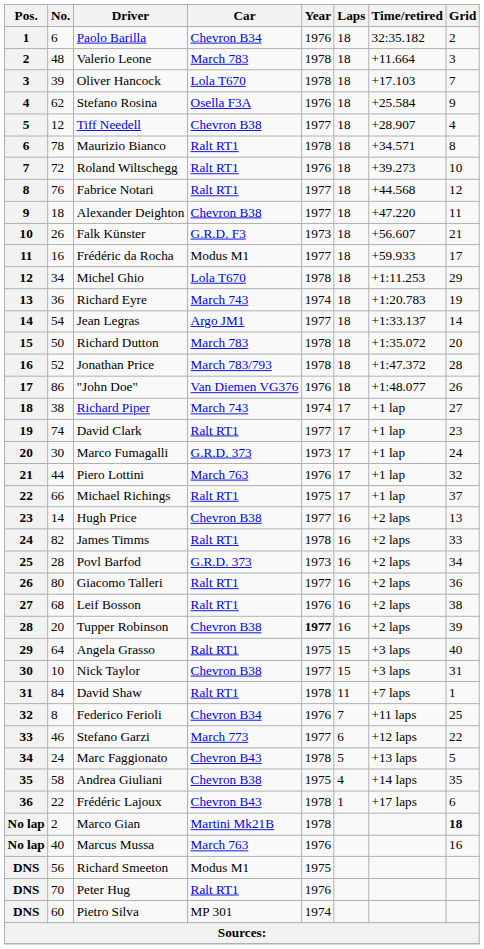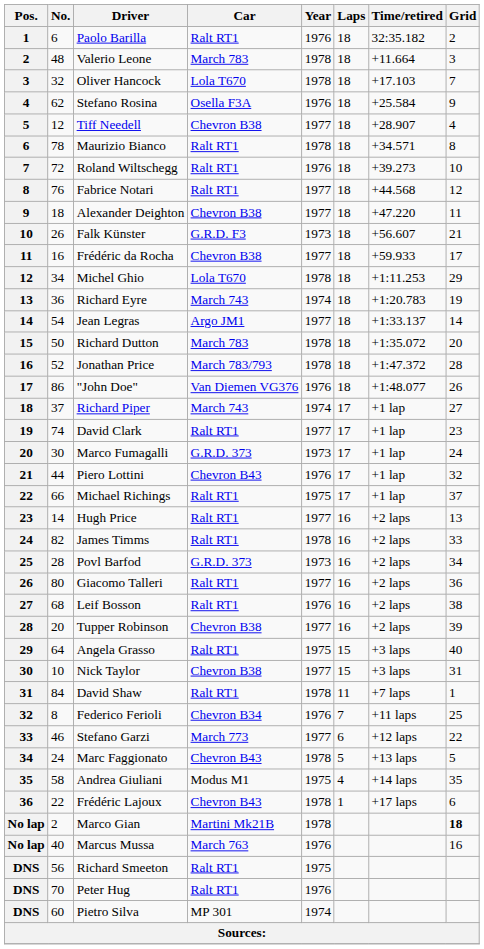 <table class="wikitable" style="font-size:90%">
 <tr>
 <th>Pos.</th>
 <th>No.</th>
 <th>Driver</th>
 <th>Car</th>
 <th>Year</th>
 <th>Laps</th>
 <th>Time/retired</th>
 <th>Grid</th>
 </tr>
 <tr>
 <th>1</th>
 <td>6</td>
 <td> <a href='#'>Paolo Barilla</a></td>
-<td><a href='#'>Chevron B34</a></td>
+<td><a href='#'>Ralt RT1</a></td>
 <td>1976</td>
 <td>18</td>
 <td>32:35.182</td>
 <td>2</td>
 </tr>
 <tr>
 <th>2</th>
 <td>48</td>
 <td> Valerio Leone</td>
 <td><a href='#'>March 783</a></td>
 <td>1978</td>
 <td>18</td>
 <td>+11.664</td>
 <td>3</td>
 </tr>
 <tr>
 <th>3</th>
-<td>39</td>
+<td>32</td>
 <td> Oliver Hancock</td>
 <td><a href='#'>Lola T670</a></td>
 <td>1978</td>
 <td>18</td>
 <td>+17.103</td>
 <td>7</td>
 </tr>
 <tr>
 <th>4</th>
 <td>62</td>
 <td> Stefano Rosina</td>
 <td><a href='#'>Osella F3A</a></td>
 <td>1976</td>
 <td>18</td>
 <td>+25.584</td>
 <td>9</td>
 </tr>
 <tr>
 <th>5</th>
 <td>12</td>
 <td> <a href='#'>Tiff Needell</a></td>
 <td><a href='#'>Chevron B38</a></td>
 <td>1977</td>
 <td>18</td>
 <td>+28.907</td>
 <td>4</td>
 </tr>
 <tr>
 <th>6</th>
 <td>78</td>
 <td> Maurizio Bianco</td>
 <td><a href='#'>Ralt RT1</a></td>
 <td>1978</td>
 <td>18</td>
 <td>+34.571</td>
 <td>8</td>
 </tr>
 <tr>
 <th>7</th>
 <td>72</td>
 <td> Roland Wiltschegg</td>
 <td><a href='#'>Ralt RT1</a></td>
 <td>1976</td>
 <td>18</td>
 <td>+39.273</td>
 <td>10</td>
 </tr>
 <tr>
 <th>8</th>
 <td>76</td>
 <td> Fabrice Notari</td>
 <td><a href='#'>Ralt RT1</a></td>
 <td>1977</td>
 <td>18</td>
 <td>+44.568</td>
 <td>12</td>
 </tr>
 <tr>
 <th>9</th>
 <td>18</td>
 <td> Alexander Deighton</td>
 <td><a href='#'>Chevron B38</a></td>
 <td>1977</td>
 <td>18</td>
 <td>+47.220</td>
 <td>11</td>
 </tr>
 <tr>
 <th>10</th>
 <td>26</td>
 <td> Falk Künster</td>
 <td><a href='#'>G.R.D. F3</a></td>
 <td>1973</td>
 <td>18</td>
 <td>+56.607</td>
 <td>21</td>
 </tr>
 <tr>
 <th>11</th>
 <td>16</td>
 <td> Frédéric da Rocha</td>
-<td>Modus M1</td>
+<td><a href='#'>Chevron B38</a></td>
 <td>1977</td>
 <td>18</td>
 <td>+59.933</td>
 <td>17</td>
 </tr>
 <tr>
 <th>12</th>
 <td>34</td>
 <td> Michel Ghio</td>
 <td><a href='#'>Lola T670</a></td>
 <td>1978</td>
 <td>18</td>
 <td>+1:11.253</td>
 <td>29</td>
 </tr>
 <tr>
 <th>13</th>
 <td>36</td>
 <td> Richard Eyre</td>
 <td><a href='#'>March 743</a></td>
 <td>1974</td>
 <td>18</td>
 <td>+1:20.783</td>
 <td>19</td>
 </tr>
 <tr>
 <th>14</th>
 <td>54</td>
 <td> Jean Legras</td>
 <td><a href='#'>Argo JM1</a></td>
 <td>1977</td>
 <td>18</td>
 <td>+1:33.137</td>
 <td>14</td>
 </tr>
 <tr>
 <th>15</th>
 <td>50</td>
 <td> Richard Dutton</td>
 <td><a href='#'>March 783</a></td>
 <td>1978</td>
 <td>18</td>
 <td>+1:35.072</td>
 <td>20</td>
 </tr>
 <tr>
 <th>16</th>
 <td>52</td>
 <td> Jonathan Price</td>
 <td><a href='#'>March 783/793</a></td>
 <td>1978</td>
 <td>18</td>
 <td>+1:47.372</td>
 <td>28</td>
 </tr>
 <tr>
 <th>17</th>
 <td>86</td>
 <td> "John Doe"</td>
 <td><a href='#'>Van Diemen VG376</a></td>
 <td>1976</td>
 <td>18</td>
 <td>+1:48.077</td>
 <td>26</td>
 </tr>
 <tr>
 <th>18</th>
-<td>38</td>
+<td>37</td>
 <td> <a href='#'>Richard Piper</a></td>
 <td><a href='#'>March 743</a></td>
 <td>1974</td>
 <td>17</td>
 <td>+1 lap</td>
 <td>27</td>
 </tr>
 <tr>
 <th>19</th>
 <td>74</td>
 <td> David Clark</td>
 <td><a href='#'>Ralt RT1</a></td>
 <td>1977</td>
 <td>17</td>
 <td>+1 lap</td>
 <td>23</td>
 </tr>
 <tr>
 <th>20</th>
 <td>30</td>
 <td> Marco Fumagalli</td>
 <td><a href='#'>G.R.D. 373</a></td>
 <td>1973</td>
 <td>17</td>
 <td>+1 lap</td>
 <td>24</td>
 </tr>
 <tr>
 <th>21</th>
 <td>44</td>
 <td> Piero Lottini</td>
-<td><a href='#'>March 763</a></td>
+<td><a href='#'>Chevron B43</a></td>
 <td>1976</td>
 <td>17</td>
 <td>+1 lap</td>
 <td>32</td>
 </tr>
 <tr>
 <th>22</th>
 <td>66</td>
 <td> Michael Richings</td>
 <td><a href='#'>Ralt RT1</a></td>
 <td>1975</td>
 <td>17</td>
 <td>+1 lap</td>
 <td>37</td>
 </tr>
 <tr>
 <th>23</th>
 <td>14</td>
 <td> Hugh Price</td>
-<td><a href='#'>Chevron B38</a></td>
+<td><a href='#'>Ralt RT1</a></td>
 <td>1977</td>
 <td>16</td>
 <td>+2 laps</td>
 <td>13</td>
 </tr>
 <tr>
 <th>24</th>
 <td>82</td>
 <td> James Timms</td>
 <td><a href='#'>Ralt RT1</a></td>
 <td>1978</td>
 <td>16</td>
 <td>+2 laps</td>
 <td>33</td>
 </tr>
 <tr>
 <th>25</th>
 <td>28</td>
 <td> Povl Barfod</td>
 <td><a href='#'>G.R.D. 373</a></td>
 <td>1973</td>
 <td>16</td>
 <td>+2 laps</td>
 <td>34</td>
 </tr>
 <tr>
 <th>26</th>
 <td>80</td>
 <td> Giacomo Talleri</td>
 <td><a href='#'>Ralt RT1</a></td>
 <td>1977</td>
 <td>16</td>
 <td>+2 laps</td>
 <td>36</td>
 </tr>
 <tr>
 <th>27</th>
 <td>68</td>
 <td> Leif Bosson</td>
 <td><a href='#'>Ralt RT1</a></td>
 <td>1976</td>
 <td>16</td>
 <td>+2 laps</td>
 <td>38</td>
 </tr>
 <tr>
 <th>28</th>
 <td>20</td>
 <td> Tupper Robinson</td>
 <td><a href='#'>Chevron B38</a></td>
-<td><strong>1977</strong></td>
+<td>1977</td>
 <td>16</td>
 <td>+2 laps</td>
 <td>39</td>
 </tr>
 <tr>
 <th>29</th>
 <td>64</td>
 <td> Angela Grasso</td>
 <td><a href='#'>Ralt RT1</a></td>
 <td>1975</td>
 <td>15</td>
 <td>+3 laps</td>
 <td>40</td>
 </tr>
 <tr>
 <th>30</th>
 <td>10</td>
 <td> Nick Taylor</td>
 <td><a href='#'>Chevron B38</a></td>
 <td>1977</td>
 <td>15</td>
 <td>+3 laps</td>
 <td>31</td>
 </tr>
 <tr>
 <th>31</th>
 <td>84</td>
 <td> David Shaw</td>
 <td><a href='#'>Ralt RT1</a></td>
 <td>1978</td>
 <td>11</td>
 <td>+7 laps</td>
 <td>1</td>
 </tr>
 <tr>
 <th>32</th>
 <td>8</td>
 <td> Federico Ferioli</td>
 <td><a href='#'>Chevron B34</a></td>
 <td>1976</td>
 <td>7</td>
 <td>+11 laps</td>
 <td>25</td>
 </tr>
 <tr>
 <th>33</th>
 <td>46</td>
 <td> Stefano Garzi</td>
 <td><a href='#'>March 773</a></td>
 <td>1977</td>
 <td>6</td>
 <td>+12 laps</td>
 <td>22</td>
 </tr>
 <tr>
 <th>34</th>
 <td>24</td>
 <td> Marc Faggionato</td>
 <td><a href='#'>Chevron B43</a></td>
 <td>1978</td>
 <td>5</td>
 <td>+13 laps</td>
 <td>5</td>
 </tr>
 <tr>
 <th>35</th>
 <td>58</td>
 <td> Andrea Giuliani</td>
-<td><a href='#'>Chevron B38</a></td>
+<td>Modus M1</td>
 <td>1975</td>
 <td>4</td>
 <td>+14 laps</td>
 <td>35</td>
 </tr>
 <tr>
 <th>36</th>
 <td>22</td>
 <td> Frédéric Lajoux</td>
 <td><a href='#'>Chevron B43</a></td>
 <td>1978</td>
 <td>1</td>
 <td>+17 laps</td>
 <td>6</td>
 </tr>
 <tr>
 <th>No lap</th>
 <td>2</td>
 <td> Marco Gian</td>
 <td><a href='#'>Martini Mk21B</a></td>
 <td>1978</td>
 <td></td>
 <td></td>
 <td><strong>18</strong></td>
 </tr>
 <tr>
 <th>No lap</th>
 <td>40</td>
 <td> Marcus Mussa</td>
 <td><a href='#'>March 763</a></td>
 <td>1976</td>
 <td></td>
 <td></td>
 <td>16</td>
 </tr>
 <tr>
 <th>DNS</th>
 <td>56</td>
 <td> Richard Smeeton</td>
-<td>Modus M1</td>
+<td><a href='#'>Ralt RT1</a></td>
 <td>1975</td>
 <td></td>
 <td></td>
 <td></td>
 </tr>
 <tr>
 <th>DNS</th>
 <td>70</td>
 <td> Peter Hug</td>
 <td><a href='#'>Ralt RT1</a></td>
 <td>1976</td>
 <td></td>
 <td></td>
 <td></td>
 </tr>
 <tr>
 <th>DNS</th>
 <td>60</td>
 <td> Pietro Silva</td>
 <td>MP 301</td>
 <td>1974</td>
 <td></td>
 <td></td>
 <td></td>
 </tr>
 <tr style="background-color:#E5E4E2" align="center">
 <th colspan=8>Sources:</th>
 </tr>
 <tr>
 </tr>
 </table>
